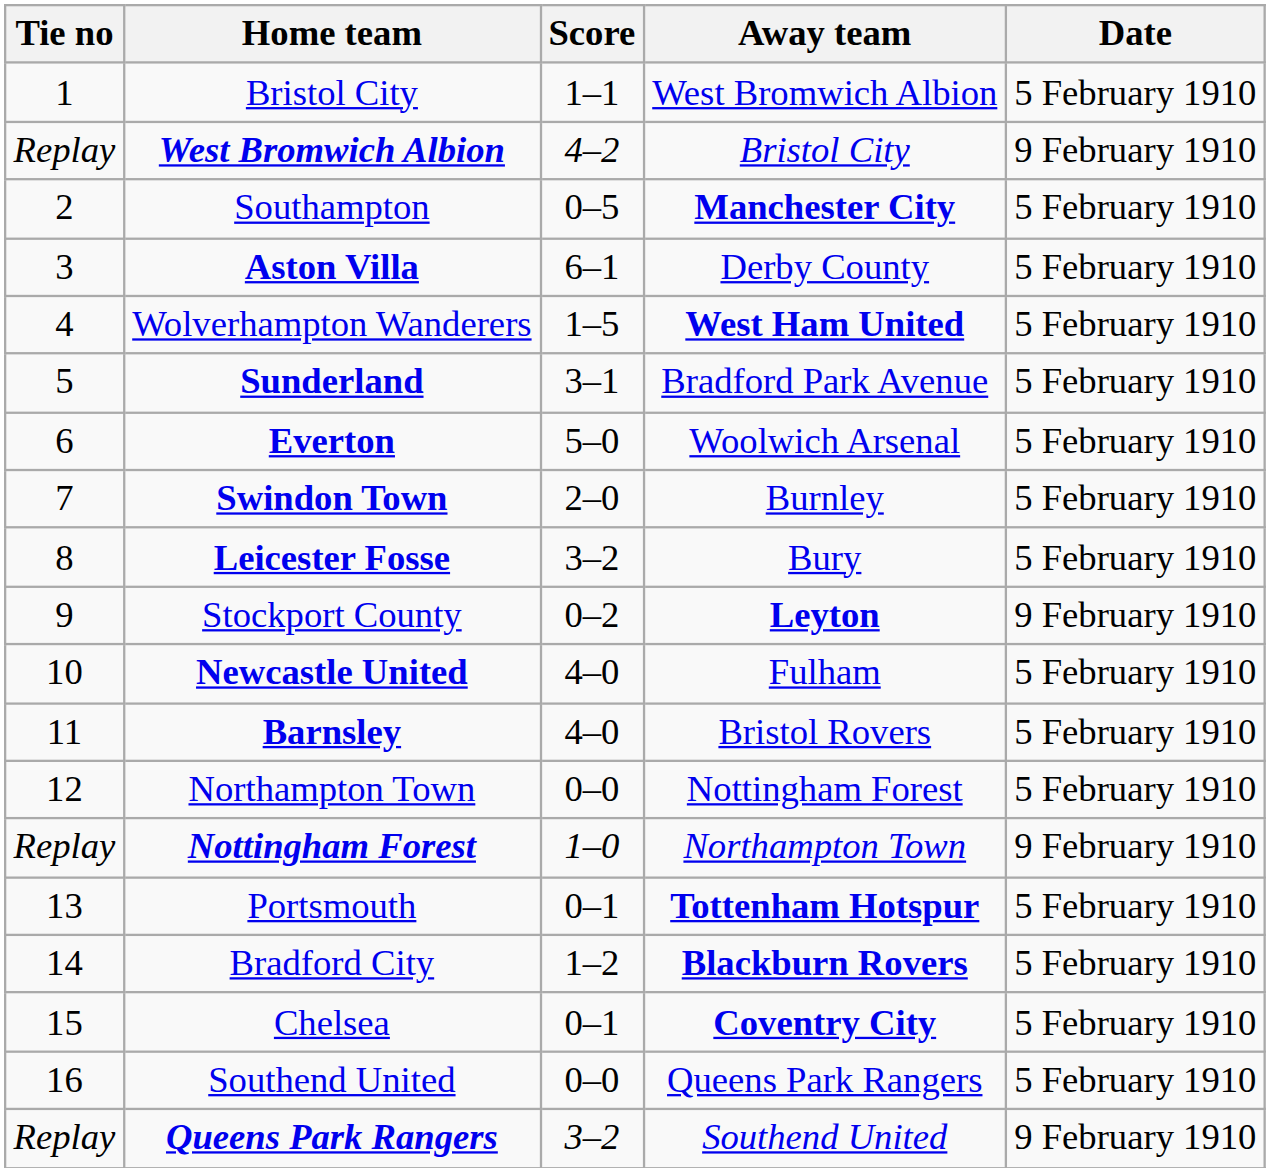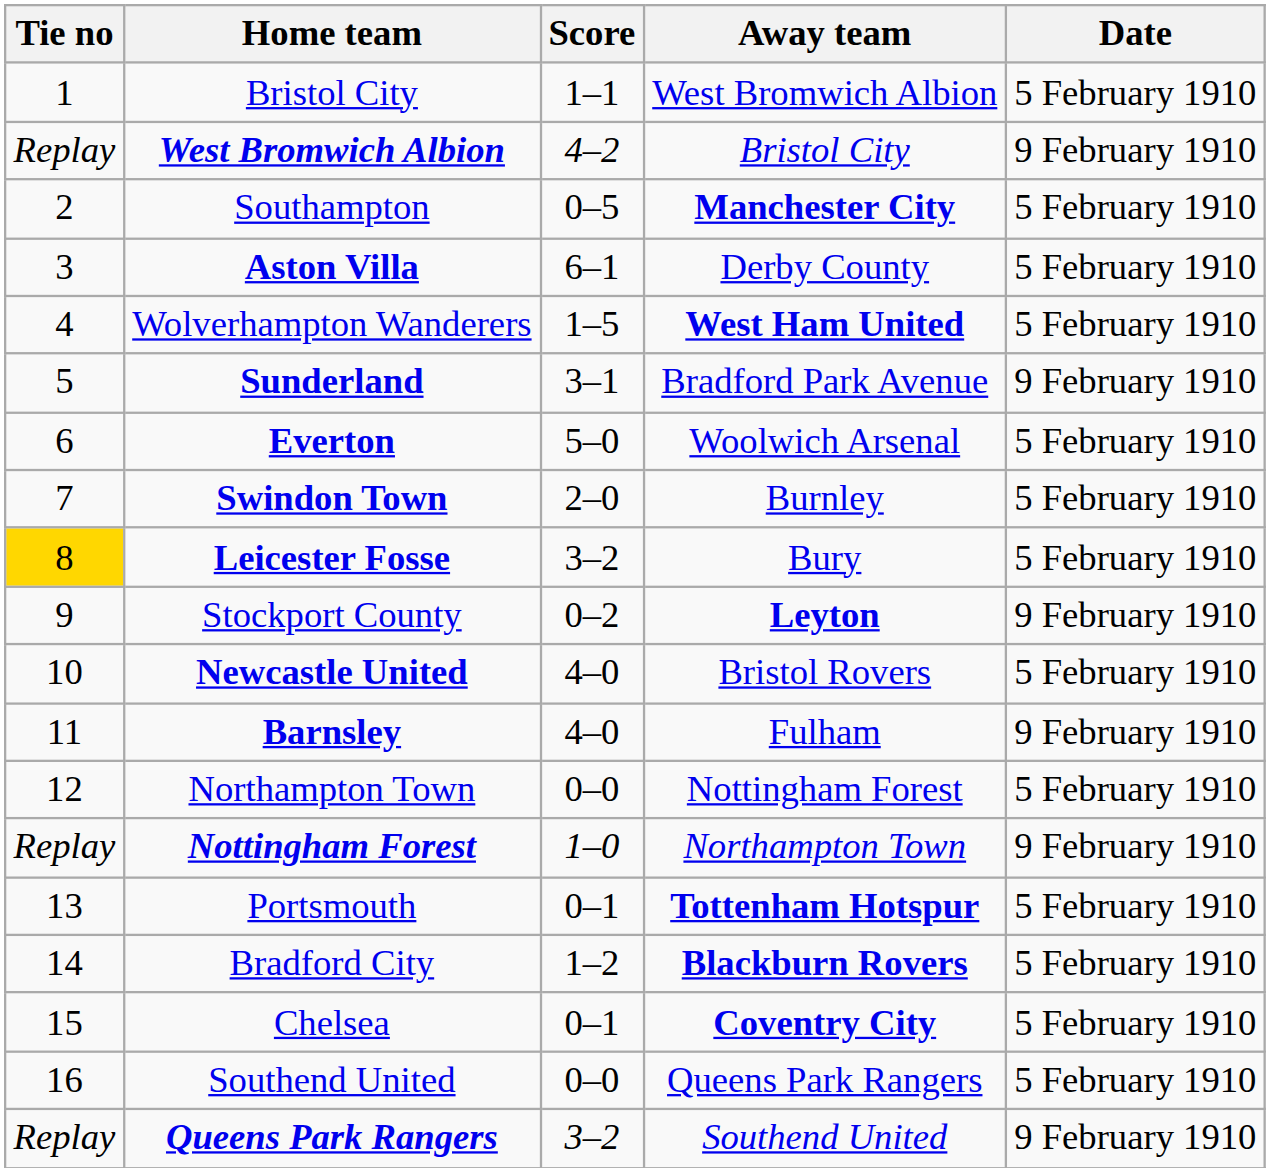 <table class="wikitable" style="text-align: center">
 <tr>
 <th>Tie no</th>
 <th>Home team</th>
 <th>Score</th>
 <th>Away team</th>
 <th>Date</th>
 </tr>
 <tr>
 <td>1</td>
 <td><a href='#'>Bristol City</a></td>
 <td>1–1</td>
 <td><a href='#'>West Bromwich Albion</a></td>
 <td>5 February 1910</td>
 </tr>
 <tr>
 <td><em>Replay</em></td>
 <td><strong><em><a href='#'>West Bromwich Albion</a></em></strong></td>
 <td><em>4–2</em></td>
 <td><em><a href='#'>Bristol City</a></em></td>
 <td>9 February 1910</td>
 </tr>
 <tr>
 <td>2</td>
 <td><a href='#'>Southampton</a></td>
 <td>0–5</td>
 <td><strong><a href='#'>Manchester City</a></strong></td>
 <td>5 February 1910</td>
 </tr>
 <tr>
 <td>3</td>
 <td><strong><a href='#'>Aston Villa</a></strong></td>
 <td>6–1</td>
 <td><a href='#'>Derby County</a></td>
 <td>5 February 1910</td>
 </tr>
 <tr>
 <td>4</td>
 <td><a href='#'>Wolverhampton Wanderers</a></td>
 <td>1–5</td>
 <td><strong><a href='#'>West Ham United</a></strong></td>
 <td>5 February 1910</td>
 </tr>
 <tr>
 <td>5</td>
 <td><strong><a href='#'>Sunderland</a></strong></td>
 <td>3–1</td>
 <td><a href='#'>Bradford Park Avenue</a></td>
-<td>5 February 1910</td>
+<td>9 February 1910</td>
 </tr>
 <tr>
 <td>6</td>
 <td><strong><a href='#'>Everton</a></strong></td>
 <td>5–0</td>
 <td><a href='#'>Woolwich Arsenal</a></td>
 <td>5 February 1910</td>
 </tr>
 <tr>
 <td>7</td>
 <td><strong><a href='#'>Swindon Town</a></strong></td>
 <td>2–0</td>
 <td><a href='#'>Burnley</a></td>
 <td>5 February 1910</td>
 </tr>
 <tr>
-<td>8</td>
+<td style="background: gold;">8</td>
 <td><strong><a href='#'>Leicester Fosse</a></strong></td>
 <td>3–2</td>
 <td><a href='#'>Bury</a></td>
 <td>5 February 1910</td>
 </tr>
 <tr>
 <td>9</td>
 <td><a href='#'>Stockport County</a></td>
 <td>0–2</td>
 <td><strong><a href='#'>Leyton</a></strong></td>
 <td>9 February 1910</td>
 </tr>
 <tr>
 <td>10</td>
 <td><strong><a href='#'>Newcastle United</a></strong></td>
 <td>4–0</td>
-<td><a href='#'>Fulham</a></td>
+<td><a href='#'>Bristol Rovers</a></td>
 <td>5 February 1910</td>
 </tr>
 <tr>
 <td>11</td>
 <td><strong><a href='#'>Barnsley</a></strong></td>
 <td>4–0</td>
-<td><a href='#'>Bristol Rovers</a></td>
-<td>5 February 1910</td>
+<td><a href='#'>Fulham</a></td>
+<td>9 February 1910</td>
 </tr>
 <tr>
 <td>12</td>
 <td><a href='#'>Northampton Town</a></td>
 <td>0–0</td>
 <td><a href='#'>Nottingham Forest</a></td>
 <td>5 February 1910</td>
 </tr>
 <tr>
 <td><em>Replay</em></td>
 <td><strong><em><a href='#'>Nottingham Forest</a></em></strong></td>
 <td><em>1–0</em></td>
 <td><em><a href='#'>Northampton Town</a></em></td>
 <td>9 February 1910</td>
 </tr>
 <tr>
 <td>13</td>
 <td><a href='#'>Portsmouth</a></td>
 <td>0–1</td>
 <td><strong><a href='#'>Tottenham Hotspur</a></strong></td>
 <td>5 February 1910</td>
 </tr>
 <tr>
 <td>14</td>
 <td><a href='#'>Bradford City</a></td>
 <td>1–2</td>
 <td><strong><a href='#'>Blackburn Rovers</a></strong></td>
 <td>5 February 1910</td>
 </tr>
 <tr>
 <td>15</td>
 <td><a href='#'>Chelsea</a></td>
 <td>0–1</td>
 <td><strong><a href='#'>Coventry City</a></strong></td>
 <td>5 February 1910</td>
 </tr>
 <tr>
 <td>16</td>
 <td><a href='#'>Southend United</a></td>
 <td>0–0</td>
 <td><a href='#'>Queens Park Rangers</a></td>
 <td>5 February 1910</td>
 </tr>
 <tr>
 <td><em>Replay</em></td>
 <td><strong><em><a href='#'>Queens Park Rangers</a></em></strong></td>
 <td><em>3–2</em></td>
 <td><em><a href='#'>Southend United</a></em></td>
 <td>9 February 1910</td>
 </tr>
 <tr>
 </tr>
 </table>
